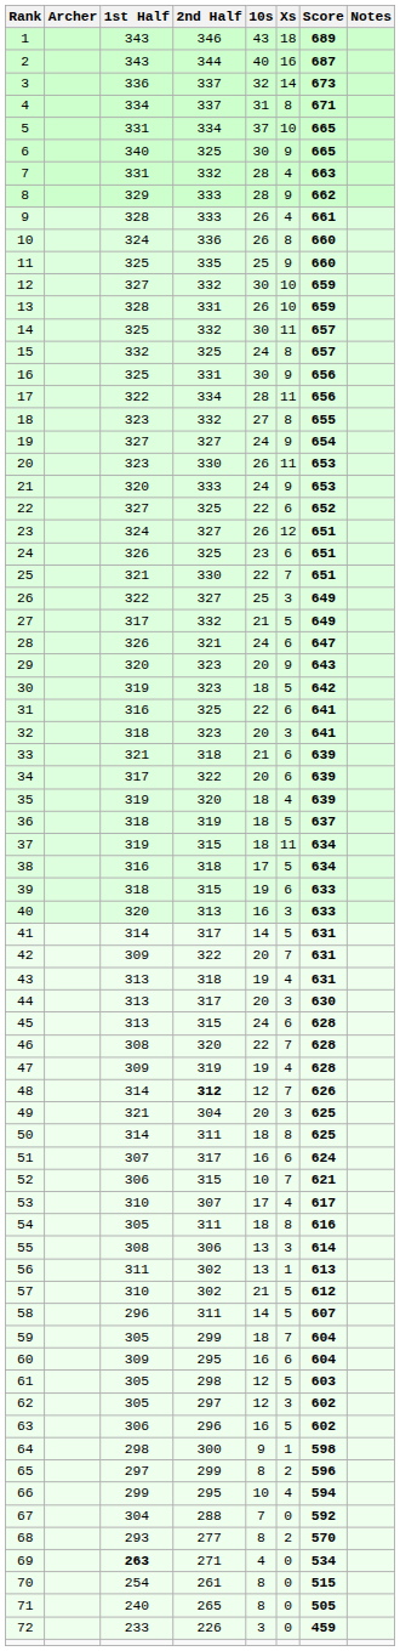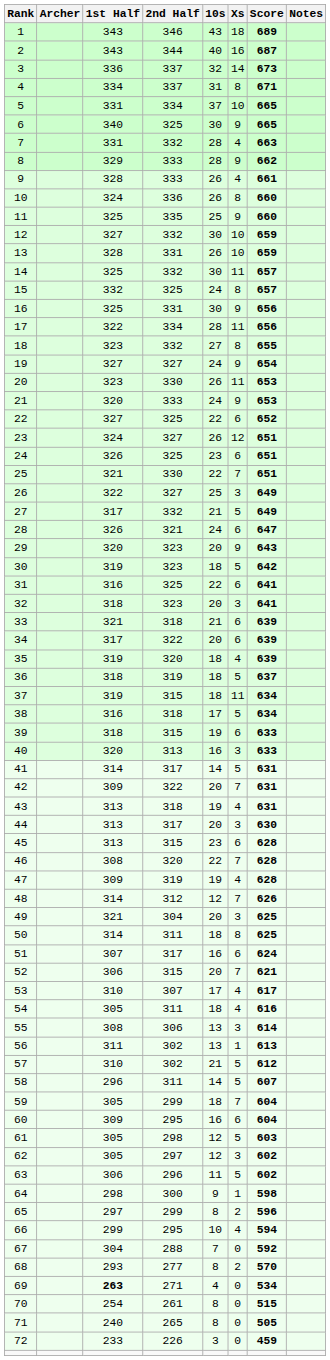 <table class="wikitable sortable" style="font-size:100%; text-align:center;">
 <tr>
 <th>Rank</th>
 <th>Archer</th>
 <th>1st Half</th>
 <th>2nd Half</th>
 <th>10s</th>
 <th>Xs</th>
 <th>Score</th>
 <th>Notes</th>
 </tr>
 <tr bgcolor="ccffcc">
 <td>1</td>
 <td align="left"></td>
 <td>343</td>
 <td>346</td>
 <td>43</td>
 <td>18</td>
 <td><strong>689</strong></td>
 <td></td>
 </tr>
 <tr bgcolor="ccffcc">
 <td>2</td>
 <td align="left"></td>
 <td>343</td>
 <td>344</td>
 <td>40</td>
 <td>16</td>
 <td><strong>687</strong></td>
 <td></td>
 </tr>
 <tr bgcolor="ccffcc">
 <td>3</td>
 <td align="left"></td>
 <td>336</td>
 <td>337</td>
 <td>32</td>
 <td>14</td>
 <td><strong>673</strong></td>
 <td></td>
 </tr>
 <tr bgcolor="ccffcc">
 <td>4</td>
 <td align="left"></td>
 <td>334</td>
 <td>337</td>
 <td>31</td>
 <td>8</td>
 <td><strong>671</strong></td>
 <td></td>
 </tr>
 <tr bgcolor="ccffcc">
 <td>5</td>
 <td align="left"></td>
 <td>331</td>
 <td>334</td>
 <td>37</td>
 <td>10</td>
 <td><strong>665</strong></td>
 <td></td>
 </tr>
 <tr bgcolor="ccffcc">
 <td>6</td>
 <td align="left"></td>
 <td>340</td>
 <td>325</td>
 <td>30</td>
 <td>9</td>
 <td><strong>665</strong></td>
 <td></td>
 </tr>
 <tr bgcolor="ccffcc">
 <td>7</td>
 <td align="left"></td>
 <td>331</td>
 <td>332</td>
 <td>28</td>
 <td>4</td>
 <td><strong>663</strong></td>
 <td></td>
 </tr>
 <tr bgcolor="ccffcc">
 <td>8</td>
 <td align="left"></td>
 <td>329</td>
 <td>333</td>
 <td>28</td>
 <td>9</td>
 <td><strong>662</strong></td>
 <td></td>
 </tr>
 <tr bgcolor="ddffdd">
 <td>9</td>
 <td align="left"></td>
 <td>328</td>
 <td>333</td>
 <td>26</td>
 <td>4</td>
 <td><strong>661</strong></td>
 <td></td>
 </tr>
 <tr bgcolor="ddffdd">
 <td>10</td>
 <td align="left"></td>
 <td>324</td>
 <td>336</td>
 <td>26</td>
 <td>8</td>
 <td><strong>660</strong></td>
 <td></td>
 </tr>
 <tr bgcolor="ddffdd">
 <td>11</td>
 <td align="left"></td>
 <td>325</td>
 <td>335</td>
 <td>25</td>
 <td>9</td>
 <td><strong>660</strong></td>
 <td></td>
 </tr>
 <tr bgcolor="ddffdd">
 <td>12</td>
 <td align="left"></td>
 <td>327</td>
 <td>332</td>
 <td>30</td>
 <td>10</td>
 <td><strong>659</strong></td>
 <td></td>
 </tr>
 <tr bgcolor="ddffdd">
 <td>13</td>
 <td align="left"></td>
 <td>328</td>
 <td>331</td>
 <td>26</td>
 <td>10</td>
 <td><strong>659</strong></td>
 <td></td>
 </tr>
 <tr bgcolor="ddffdd">
 <td>14</td>
 <td align="left"></td>
 <td>325</td>
 <td>332</td>
 <td>30</td>
 <td>11</td>
 <td><strong>657</strong></td>
 <td></td>
 </tr>
 <tr bgcolor="ddffdd">
 <td>15</td>
 <td align="left"></td>
 <td>332</td>
 <td>325</td>
 <td>24</td>
 <td>8</td>
 <td><strong>657</strong></td>
 <td></td>
 </tr>
 <tr bgcolor="ddffdd">
 <td>16</td>
 <td align="left"></td>
 <td>325</td>
 <td>331</td>
 <td>30</td>
 <td>9</td>
 <td><strong>656</strong></td>
 <td></td>
 </tr>
 <tr bgcolor="ddffdd">
 <td>17</td>
 <td align="left"></td>
 <td>322</td>
 <td>334</td>
 <td>28</td>
 <td>11</td>
 <td><strong>656</strong></td>
 <td></td>
 </tr>
 <tr bgcolor="ddffdd">
 <td>18</td>
 <td align="left"></td>
 <td>323</td>
 <td>332</td>
 <td>27</td>
 <td>8</td>
 <td><strong>655</strong></td>
 <td></td>
 </tr>
 <tr bgcolor="ddffdd">
 <td>19</td>
 <td align="left"></td>
 <td>327</td>
 <td>327</td>
 <td>24</td>
 <td>9</td>
 <td><strong>654</strong></td>
 <td></td>
 </tr>
 <tr bgcolor="ddffdd">
 <td>20</td>
 <td align="left"></td>
 <td>323</td>
 <td>330</td>
 <td>26</td>
 <td>11</td>
 <td><strong>653</strong></td>
 <td></td>
 </tr>
 <tr bgcolor="ddffdd">
 <td>21</td>
 <td align="left"></td>
 <td>320</td>
 <td>333</td>
 <td>24</td>
 <td>9</td>
 <td><strong>653</strong></td>
 <td></td>
 </tr>
 <tr bgcolor="ddffdd">
 <td>22</td>
 <td align="left"></td>
 <td>327</td>
 <td>325</td>
 <td>22</td>
 <td>6</td>
 <td><strong>652</strong></td>
 <td></td>
 </tr>
 <tr bgcolor="ddffdd">
 <td>23</td>
 <td align="left"></td>
 <td>324</td>
 <td>327</td>
 <td>26</td>
 <td>12</td>
 <td><strong>651</strong></td>
 <td></td>
 </tr>
 <tr bgcolor="ddffdd">
 <td>24</td>
 <td align="left"></td>
 <td>326</td>
 <td>325</td>
 <td>23</td>
 <td>6</td>
 <td><strong>651</strong></td>
 <td></td>
 </tr>
 <tr bgcolor="ddffdd">
 <td>25</td>
 <td align="left"></td>
 <td>321</td>
 <td>330</td>
 <td>22</td>
 <td>7</td>
 <td><strong>651</strong></td>
 <td></td>
 </tr>
 <tr bgcolor="ddffdd">
 <td>26</td>
 <td align="left"></td>
 <td>322</td>
 <td>327</td>
 <td>25</td>
 <td>3</td>
 <td><strong>649</strong></td>
 <td></td>
 </tr>
 <tr bgcolor="ddffdd">
 <td>27</td>
 <td align="left"></td>
 <td>317</td>
 <td>332</td>
 <td>21</td>
 <td>5</td>
 <td><strong>649</strong></td>
 <td></td>
 </tr>
 <tr bgcolor="ddffdd">
 <td>28</td>
 <td align="left"></td>
 <td>326</td>
 <td>321</td>
 <td>24</td>
 <td>6</td>
 <td><strong>647</strong></td>
 <td></td>
 </tr>
 <tr bgcolor="ddffdd">
 <td>29</td>
 <td align="left"></td>
 <td>320</td>
 <td>323</td>
 <td>20</td>
 <td>9</td>
 <td><strong>643</strong></td>
 <td></td>
 </tr>
 <tr bgcolor="ddffdd">
 <td>30</td>
 <td align="left"></td>
 <td>319</td>
 <td>323</td>
 <td>18</td>
 <td>5</td>
 <td><strong>642</strong></td>
 <td></td>
 </tr>
 <tr bgcolor="ddffdd">
 <td>31</td>
 <td align="left"></td>
 <td>316</td>
 <td>325</td>
 <td>22</td>
 <td>6</td>
 <td><strong>641</strong></td>
 <td></td>
 </tr>
 <tr bgcolor="ddffdd">
 <td>32</td>
 <td align="left"></td>
 <td>318</td>
 <td>323</td>
 <td>20</td>
 <td>3</td>
 <td><strong>641</strong></td>
 <td></td>
 </tr>
 <tr bgcolor="ddffdd">
 <td>33</td>
 <td align="left"></td>
 <td>321</td>
 <td>318</td>
 <td>21</td>
 <td>6</td>
 <td><strong>639</strong></td>
 <td></td>
 </tr>
 <tr bgcolor="ddffdd">
 <td>34</td>
 <td align="left"></td>
 <td>317</td>
 <td>322</td>
 <td>20</td>
 <td>6</td>
 <td><strong>639</strong></td>
 <td></td>
 </tr>
 <tr bgcolor="ddffdd">
 <td>35</td>
 <td align="left"></td>
 <td>319</td>
 <td>320</td>
 <td>18</td>
 <td>4</td>
 <td><strong>639</strong></td>
 <td></td>
 </tr>
 <tr bgcolor="ddffdd">
 <td>36</td>
 <td align="left"></td>
 <td>318</td>
 <td>319</td>
 <td>18</td>
 <td>5</td>
 <td><strong>637</strong></td>
 <td></td>
 </tr>
 <tr bgcolor="ddffdd">
 <td>37</td>
 <td align="left"></td>
 <td>319</td>
 <td>315</td>
 <td>18</td>
 <td>11</td>
 <td><strong>634</strong></td>
 <td></td>
 </tr>
 <tr bgcolor="ddffdd">
 <td>38</td>
 <td align="left"></td>
 <td>316</td>
 <td>318</td>
 <td>17</td>
 <td>5</td>
 <td><strong>634</strong></td>
 <td></td>
 </tr>
 <tr bgcolor="ddffdd">
 <td>39</td>
 <td align="left"></td>
 <td>318</td>
 <td>315</td>
 <td>19</td>
 <td>6</td>
 <td><strong>633</strong></td>
 <td></td>
 </tr>
 <tr bgcolor="ddffdd">
 <td>40</td>
 <td align="left"></td>
 <td>320</td>
 <td>313</td>
 <td>16</td>
 <td>3</td>
 <td><strong>633</strong></td>
 <td></td>
 </tr>
 <tr bgcolor="eeffee">
 <td>41</td>
 <td align="left"></td>
 <td>314</td>
 <td>317</td>
 <td>14</td>
 <td>5</td>
 <td><strong>631</strong></td>
 <td></td>
 </tr>
 <tr bgcolor="eeffee">
 <td>42</td>
 <td align="left"></td>
 <td>309</td>
 <td>322</td>
 <td>20</td>
 <td>7</td>
 <td><strong>631</strong></td>
 <td></td>
 </tr>
 <tr bgcolor="eeffee">
 <td>43</td>
 <td align="left"></td>
 <td>313</td>
 <td>318</td>
 <td>19</td>
 <td>4</td>
 <td><strong>631</strong></td>
 <td></td>
 </tr>
 <tr bgcolor="eeffee">
 <td>44</td>
 <td align="left"></td>
 <td>313</td>
 <td>317</td>
 <td>20</td>
 <td>3</td>
 <td><strong>630</strong></td>
 <td></td>
 </tr>
 <tr bgcolor="eeffee">
 <td>45</td>
 <td align="left"></td>
 <td>313</td>
 <td>315</td>
-<td>24</td>
+<td>23</td>
 <td>6</td>
 <td><strong>628</strong></td>
 <td></td>
 </tr>
 <tr bgcolor="eeffee">
 <td>46</td>
 <td align="left"></td>
 <td>308</td>
 <td>320</td>
 <td>22</td>
 <td>7</td>
 <td><strong>628</strong></td>
 <td></td>
 </tr>
 <tr bgcolor="eeffee">
 <td>47</td>
 <td align="left"></td>
 <td>309</td>
 <td>319</td>
 <td>19</td>
 <td>4</td>
 <td><strong>628</strong></td>
 <td></td>
 </tr>
 <tr bgcolor="eeffee">
 <td>48</td>
 <td align="left"></td>
 <td>314</td>
-<td><strong>312</strong></td>
+<td>312</td>
 <td>12</td>
 <td>7</td>
 <td><strong>626</strong></td>
 <td></td>
 </tr>
 <tr bgcolor="eeffee">
 <td>49</td>
 <td align="left"></td>
 <td>321</td>
 <td>304</td>
 <td>20</td>
 <td>3</td>
 <td><strong>625</strong></td>
 <td></td>
 </tr>
 <tr bgcolor="eeffee">
 <td>50</td>
 <td align="left"></td>
 <td>314</td>
 <td>311</td>
 <td>18</td>
 <td>8</td>
 <td><strong>625</strong></td>
 <td></td>
 </tr>
 <tr bgcolor="eeffee">
 <td>51</td>
 <td align="left"></td>
 <td>307</td>
 <td>317</td>
 <td>16</td>
 <td>6</td>
 <td><strong>624</strong></td>
 <td></td>
 </tr>
 <tr bgcolor="eeffee">
 <td>52</td>
 <td align="left"></td>
 <td>306</td>
 <td>315</td>
-<td>10</td>
+<td>20</td>
 <td>7</td>
 <td><strong>621</strong></td>
 <td></td>
 </tr>
 <tr bgcolor="eeffee">
 <td>53</td>
 <td align="left"></td>
 <td>310</td>
 <td>307</td>
 <td>17</td>
 <td>4</td>
 <td><strong>617</strong></td>
 <td></td>
 </tr>
 <tr bgcolor="eeffee">
 <td>54</td>
 <td align="left"></td>
 <td>305</td>
 <td>311</td>
 <td>18</td>
-<td>8</td>
+<td>4</td>
 <td><strong>616</strong></td>
 <td></td>
 </tr>
 <tr bgcolor="eeffee">
 <td>55</td>
 <td align="left"></td>
 <td>308</td>
 <td>306</td>
 <td>13</td>
 <td>3</td>
 <td><strong>614</strong></td>
 <td></td>
 </tr>
 <tr bgcolor="eeffee">
 <td>56</td>
 <td align="left"></td>
 <td>311</td>
 <td>302</td>
 <td>13</td>
 <td>1</td>
 <td><strong>613</strong></td>
 <td></td>
 </tr>
 <tr bgcolor="eeffee">
 <td>57</td>
 <td align="left"></td>
 <td>310</td>
 <td>302</td>
 <td>21</td>
 <td>5</td>
 <td><strong>612</strong></td>
 <td></td>
 </tr>
 <tr bgcolor="eeffee">
 <td>58</td>
 <td align="left"></td>
 <td>296</td>
 <td>311</td>
 <td>14</td>
 <td>5</td>
 <td><strong>607</strong></td>
 <td></td>
 </tr>
 <tr bgcolor="eeffee">
 <td>59</td>
 <td align="left"></td>
 <td>305</td>
 <td>299</td>
 <td>18</td>
 <td>7</td>
 <td><strong>604</strong></td>
 <td></td>
 </tr>
 <tr bgcolor="eeffee">
 <td>60</td>
 <td align="left"></td>
 <td>309</td>
 <td>295</td>
 <td>16</td>
 <td>6</td>
 <td><strong>604</strong></td>
 <td></td>
 </tr>
 <tr bgcolor="eeffee">
 <td>61</td>
 <td align="left"></td>
 <td>305</td>
 <td>298</td>
 <td>12</td>
 <td>5</td>
 <td><strong>603</strong></td>
 <td></td>
 </tr>
 <tr bgcolor="eeffee">
 <td>62</td>
 <td align="left"></td>
 <td>305</td>
 <td>297</td>
 <td>12</td>
 <td>3</td>
 <td><strong>602</strong></td>
 <td></td>
 </tr>
 <tr bgcolor="eeffee">
 <td>63</td>
 <td align="left"></td>
 <td>306</td>
 <td>296</td>
-<td>16</td>
+<td>11</td>
 <td>5</td>
 <td><strong>602</strong></td>
 <td></td>
 </tr>
 <tr bgcolor="eeffee">
 <td>64</td>
 <td align="left"></td>
 <td>298</td>
 <td>300</td>
 <td>9</td>
 <td>1</td>
 <td><strong>598</strong></td>
 <td></td>
 </tr>
 <tr bgcolor="eeffee">
 <td>65</td>
 <td align="left"></td>
 <td>297</td>
 <td>299</td>
 <td>8</td>
 <td>2</td>
 <td><strong>596</strong></td>
 <td></td>
 </tr>
 <tr bgcolor="eeffee">
 <td>66</td>
 <td align="left"></td>
 <td>299</td>
 <td>295</td>
 <td>10</td>
 <td>4</td>
 <td><strong>594</strong></td>
 <td></td>
 </tr>
 <tr bgcolor="eeffee">
 <td>67</td>
 <td align="left"></td>
 <td>304</td>
 <td>288</td>
 <td>7</td>
 <td>0</td>
 <td><strong>592</strong></td>
 <td></td>
 </tr>
 <tr bgcolor="eeffee">
 <td>68</td>
 <td align="left"></td>
 <td>293</td>
 <td>277</td>
 <td>8</td>
 <td>2</td>
 <td><strong>570</strong></td>
 <td></td>
 </tr>
 <tr bgcolor="eeffee">
 <td>69</td>
 <td align="left"></td>
 <td><strong>263</strong></td>
 <td>271</td>
 <td>4</td>
 <td>0</td>
 <td><strong>534</strong></td>
 <td></td>
 </tr>
 <tr bgcolor="eeffee">
 <td>70</td>
 <td align="left"></td>
 <td>254</td>
 <td>261</td>
 <td>8</td>
 <td>0</td>
 <td><strong>515</strong></td>
 <td></td>
 </tr>
 <tr bgcolor="eeffee">
 <td>71</td>
 <td align="left"></td>
 <td>240</td>
 <td>265</td>
 <td>8</td>
 <td>0</td>
 <td><strong>505</strong></td>
 <td></td>
 </tr>
 <tr bgcolor="eeffee">
 <td>72</td>
 <td align="left"></td>
 <td>233</td>
 <td>226</td>
 <td>3</td>
 <td>0</td>
 <td><strong>459</strong></td>
 <td></td>
 </tr>
 <tr>
 <td></td>
 <td align="left"></td>
 <td></td>
 <td></td>
 <td></td>
 <td></td>
 <td><strong></strong></td>
 <td></td>
 </tr>
 </table>
